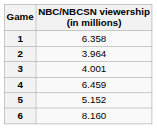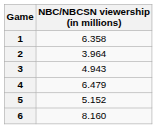 <table class="wikitable" style="text-align:center;" border="1">
 <tr>
 <th>Game</th>
 <th>NBC/NBCSN viewership<br>(in millions)</th>
 </tr>
 <tr>
 <th>1</th>
 <td>6.358</td>
 </tr>
 <tr>
 <th>2</th>
 <td>3.964</td>
 </tr>
 <tr>
 <th>3</th>
-<td>4.001</td>
+<td>4.943</td>
 </tr>
 <tr>
 <th>4</th>
-<td>6.459</td>
+<td>6.479</td>
 </tr>
 <tr>
 <th>5</th>
 <td>5.152</td>
 </tr>
 <tr>
 <th>6</th>
 <td>8.160</td>
 </tr>
 </table>
